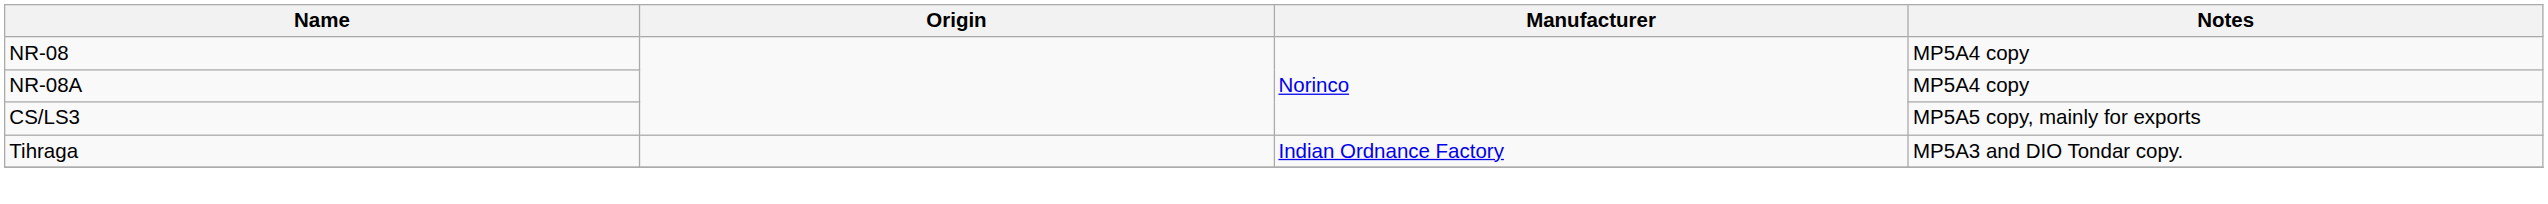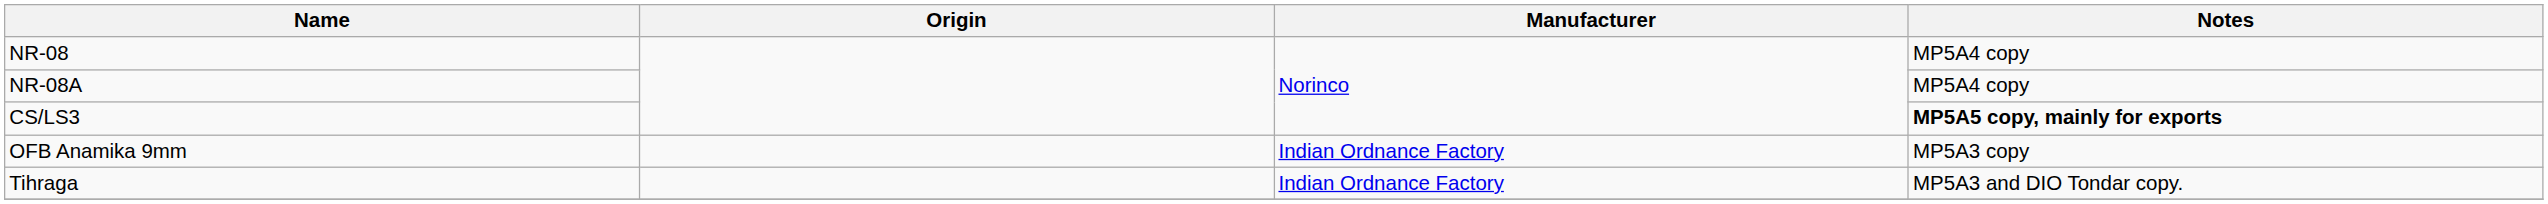 <table class=wikitable border="0" width="100%">
 <tr>
 <th width="25%">Name</th>
 <th width="25%">Origin</th>
 <th width="25%">Manufacturer</th>
 <th>Notes</th>
 </tr>
 <tr>
 <td>NR-08</td>
 <td rowspan="3"></td>
 <td rowspan="3"><a href='#'>Norinco</a></td>
 <td>MP5A4 copy</td>
 </tr>
 <tr>
 <td>NR-08A</td>
 <td>MP5A4 copy</td>
 </tr>
 <tr>
 <td>CS/LS3</td>
-<td>MP5A5 copy, mainly for exports </td>
+<td><strong>MP5A5 copy, mainly for exports </strong></td>
+</tr>
+<tr>
+<td>OFB Anamika 9mm</td>
+<td></td>
+<td><a href='#'>Indian Ordnance Factory</a></td>
+<td>MP5A3 copy</td>
 </tr>
 <tr>
 <td>Tihraga</td>
 <td></td>
 <td><a href='#'>Indian Ordnance Factory</a></td>
 <td>MP5A3 and DIO Tondar copy.</td>
 </tr>
 <tr>
 </tr>
 </table>
